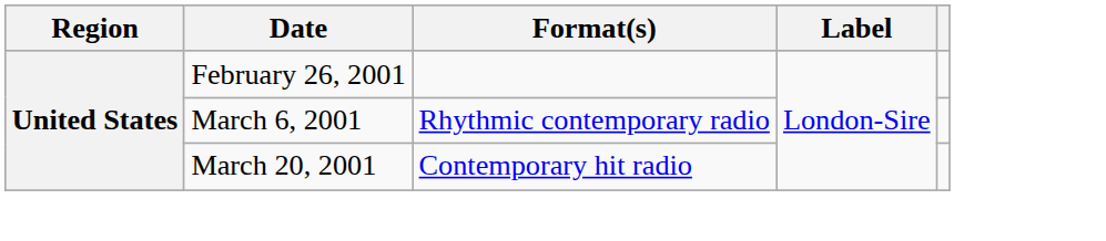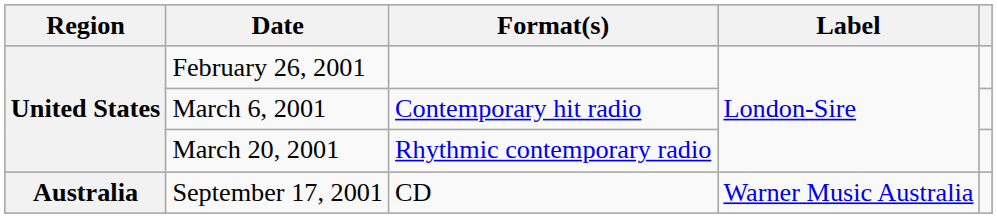 <table class="wikitable plainrowheaders">
 <tr>
 <th scope="col">Region</th>
 <th scope="col">Date</th>
 <th scope="col">Format(s)</th>
 <th scope="col">Label</th>
 <th scope="col"></th>
 </tr>
 <tr>
 <th scope="row" rowspan="3">United States</th>
 <td>February 26, 2001</td>
 <td></td>
 <td rowspan="3"><a href='#'>London-Sire</a></td>
 <td></td>
 </tr>
 <tr>
 <td>March 6, 2001</td>
+<td><a href='#'>Contemporary hit radio</a></td>
+<td></td>
+</tr>
+<tr>
+<td>March 20, 2001</td>
 <td><a href='#'>Rhythmic contemporary radio</a></td>
 <td></td>
 </tr>
 <tr>
-<td>March 20, 2001</td>
-<td><a href='#'>Contemporary hit radio</a></td>
+<th scope="row">Australia</th>
+<td>September 17, 2001</td>
+<td>CD</td>
+<td><a href='#'>Warner Music Australia</a></td>
 <td></td>
 </tr>
 </table>
